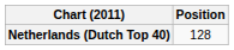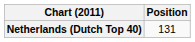 <table class="wikitable plainrowheaders" style="text-align:center;">
 <tr>
 <th>Chart (2011)</th>
 <th>Position</th>
 </tr>
 <tr>
 <th scope="row">Netherlands (Dutch Top 40)</th>
-<td style="text-align:center;">128</td>
+<td style="text-align:center;">131</td>
 </tr>
 </table>
